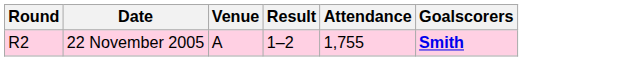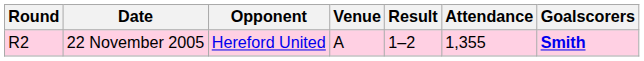 <table class="wikitable">
 <tr>
 <th>Round</th>
 <th>Date</th>
+<th>Opponent</th>
 <th>Venue</th>
 <th>Result</th>
 <th>Attendance</th>
 <th>Goalscorers</th>
 </tr>
 <tr style="background-color: #ffd0e3;">
 <td>R2</td>
 <td>22 November 2005</td>
+<td><a href='#'>Hereford United</a></td>
 <td>A</td>
 <td>1–2</td>
-<td>1,755</td>
+<td>1,355</td>
 <td><strong><a href='#'>Smith</a></strong></td>
 </tr>
 </table>
